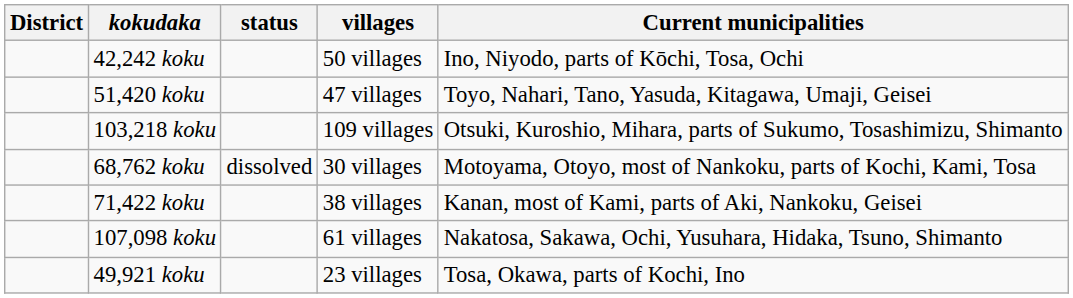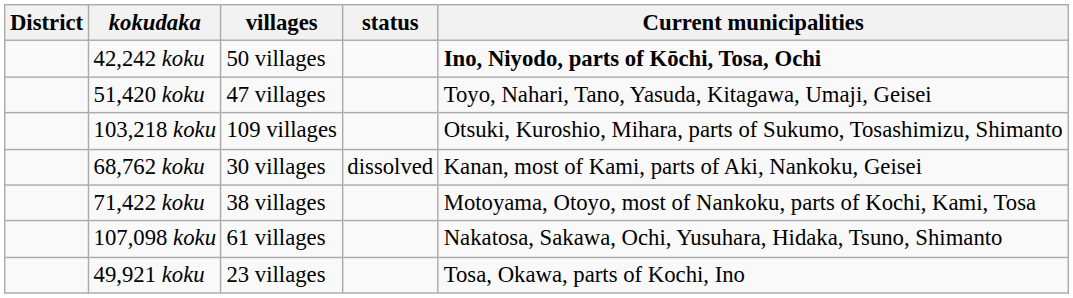 <table class="wikitable">
 <tr>
 <th>District</th>
 <th><em>kokudaka</em></th>
+<th>villages</th>
 <th>status</th>
-<th>villages</th>
 <th>Current municipalities</th>
 </tr>
 <tr>
 <td></td>
 <td>42,242 <em>koku</em></td>
+<td>50 villages</td>
 <td></td>
-<td>50 villages</td>
-<td>Ino, Niyodo, parts of Kōchi, Tosa, Ochi</td>
+<td><strong>Ino, Niyodo, parts of Kōchi, Tosa, Ochi</strong></td>
 </tr>
 <tr>
 <td></td>
 <td>51,420 <em>koku</em></td>
+<td>47 villages</td>
 <td></td>
-<td>47 villages</td>
 <td>Toyo, Nahari, Tano, Yasuda, Kitagawa, Umaji, Geisei</td>
 </tr>
 <tr>
 <td></td>
 <td>103,218 <em>koku</em></td>
+<td>109 villages</td>
 <td></td>
-<td>109 villages</td>
 <td>Otsuki, Kuroshio, Mihara, parts of Sukumo, Tosashimizu, Shimanto</td>
 </tr>
 <tr>
 <td></td>
 <td>68,762 <em>koku</em></td>
+<td>30 villages</td>
 <td>dissolved</td>
-<td>30 villages</td>
+<td>Kanan, most of Kami, parts of Aki, Nankoku, Geisei</td>
+</tr>
+<tr>
+<td></td>
+<td>71,422 <em>koku</em></td>
+<td>38 villages</td>
+<td></td>
 <td>Motoyama, Otoyo, most of Nankoku, parts of Kochi, Kami, Tosa</td>
 </tr>
 <tr>
 <td></td>
-<td>71,422 <em>koku</em></td>
+<td>107,098 <em>koku</em></td>
+<td>61 villages</td>
 <td></td>
-<td>38 villages</td>
-<td>Kanan, most of Kami, parts of Aki, Nankoku, Geisei</td>
-</tr>
-<tr>
-<td></td>
-<td>107,098 <em>koku</em></td>
-<td></td>
-<td>61 villages</td>
 <td>Nakatosa, Sakawa, Ochi, Yusuhara, Hidaka, Tsuno, Shimanto</td>
 </tr>
 <tr>
 <td></td>
 <td>49,921 <em>koku</em></td>
+<td>23 villages</td>
 <td></td>
-<td>23 villages</td>
 <td>Tosa, Okawa, parts of Kochi, Ino</td>
 </tr>
 </table>
